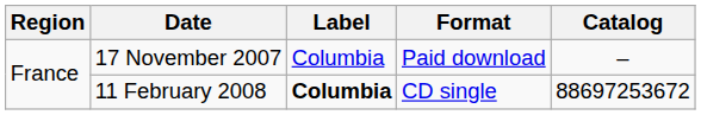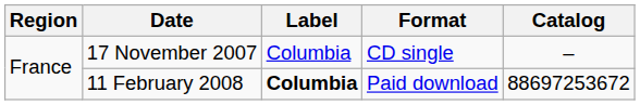 <table class=wikitable>
 <tr>
 <th>Region</th>
 <th>Date</th>
 <th>Label</th>
 <th>Format</th>
 <th>Catalog</th>
 </tr>
 <tr>
 <td rowspan=2>France</td>
 <td>17 November 2007</td>
 <td><a href='#'>Columbia</a></td>
-<td><a href='#'>Paid download</a></td>
+<td><a href='#'>CD single</a></td>
 <td align=center>–</td>
 </tr>
 <tr>
 <td>11 February 2008</td>
 <td><strong>Columbia</strong></td>
-<td><a href='#'>CD single</a></td>
+<td><a href='#'>Paid download</a></td>
 <td>88697253672</td>
 </tr>
 </table>
